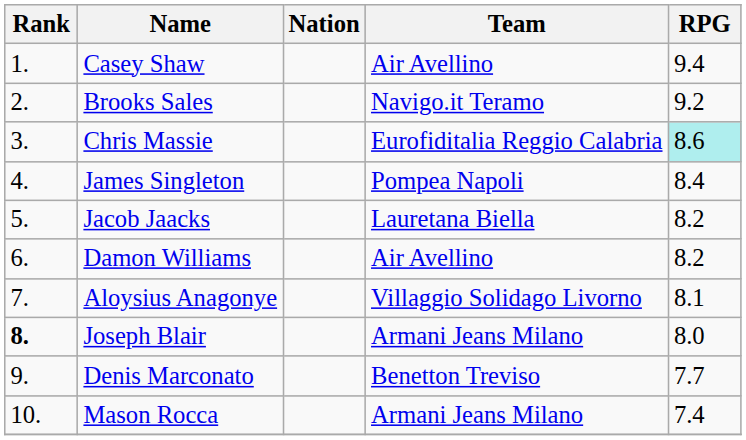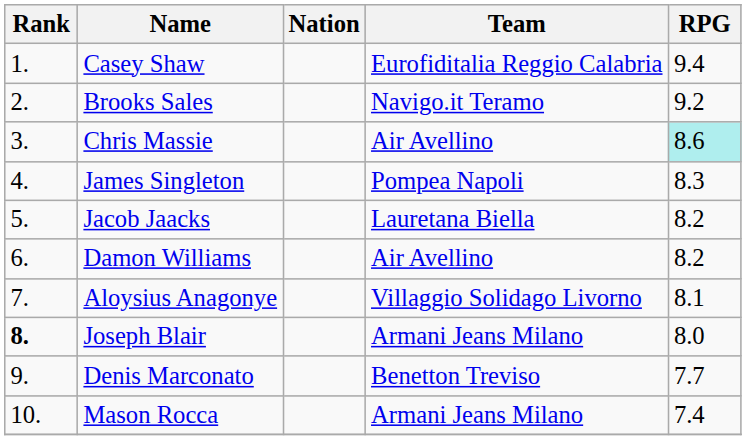 <table class="wikitable">
 <tr>
 <th width=40>Rank</th>
 <th>Name</th>
 <th width=40>Nation</th>
 <th>Team</th>
 <th width=40>RPG</th>
 </tr>
 <tr>
 <td>1.</td>
 <td><a href='#'>Casey Shaw</a></td>
 <td> </td>
-<td><a href='#'>Air Avellino</a></td>
+<td><a href='#'>Eurofiditalia Reggio Calabria</a></td>
 <td>9.4</td>
 </tr>
 <tr>
 <td>2.</td>
 <td><a href='#'>Brooks Sales</a></td>
 <td></td>
 <td><a href='#'>Navigo.it Teramo</a></td>
 <td>9.2</td>
 </tr>
 <tr>
 <td>3.</td>
 <td><a href='#'>Chris Massie</a></td>
 <td></td>
-<td><a href='#'>Eurofiditalia Reggio Calabria</a></td>
+<td><a href='#'>Air Avellino</a></td>
 <td style="background: paleturquoise;">8.6</td>
 </tr>
 <tr>
 <td>4.</td>
 <td><a href='#'>James Singleton</a></td>
 <td></td>
 <td><a href='#'>Pompea Napoli</a></td>
-<td>8.4</td>
+<td>8.3</td>
 </tr>
 <tr>
 <td>5.</td>
 <td><a href='#'>Jacob Jaacks</a></td>
 <td></td>
 <td><a href='#'>Lauretana Biella</a></td>
 <td>8.2</td>
 </tr>
 <tr>
 <td>6.</td>
 <td><a href='#'>Damon Williams</a></td>
 <td></td>
 <td><a href='#'>Air Avellino</a></td>
 <td>8.2</td>
 </tr>
 <tr>
 <td>7.</td>
 <td><a href='#'>Aloysius Anagonye</a></td>
 <td></td>
 <td><a href='#'>Villaggio Solidago Livorno</a></td>
 <td>8.1</td>
 </tr>
 <tr>
 <td><strong>8.</strong></td>
 <td><a href='#'>Joseph Blair</a></td>
 <td></td>
 <td><a href='#'>Armani Jeans Milano</a></td>
 <td>8.0</td>
 </tr>
 <tr>
 <td>9.</td>
 <td><a href='#'>Denis Marconato</a></td>
 <td></td>
 <td><a href='#'>Benetton Treviso</a></td>
 <td>7.7</td>
 </tr>
 <tr>
 <td>10.</td>
 <td><a href='#'>Mason Rocca</a></td>
 <td> </td>
 <td><a href='#'>Armani Jeans Milano</a></td>
 <td>7.4</td>
 </tr>
 <tr>
 </tr>
 </table>
